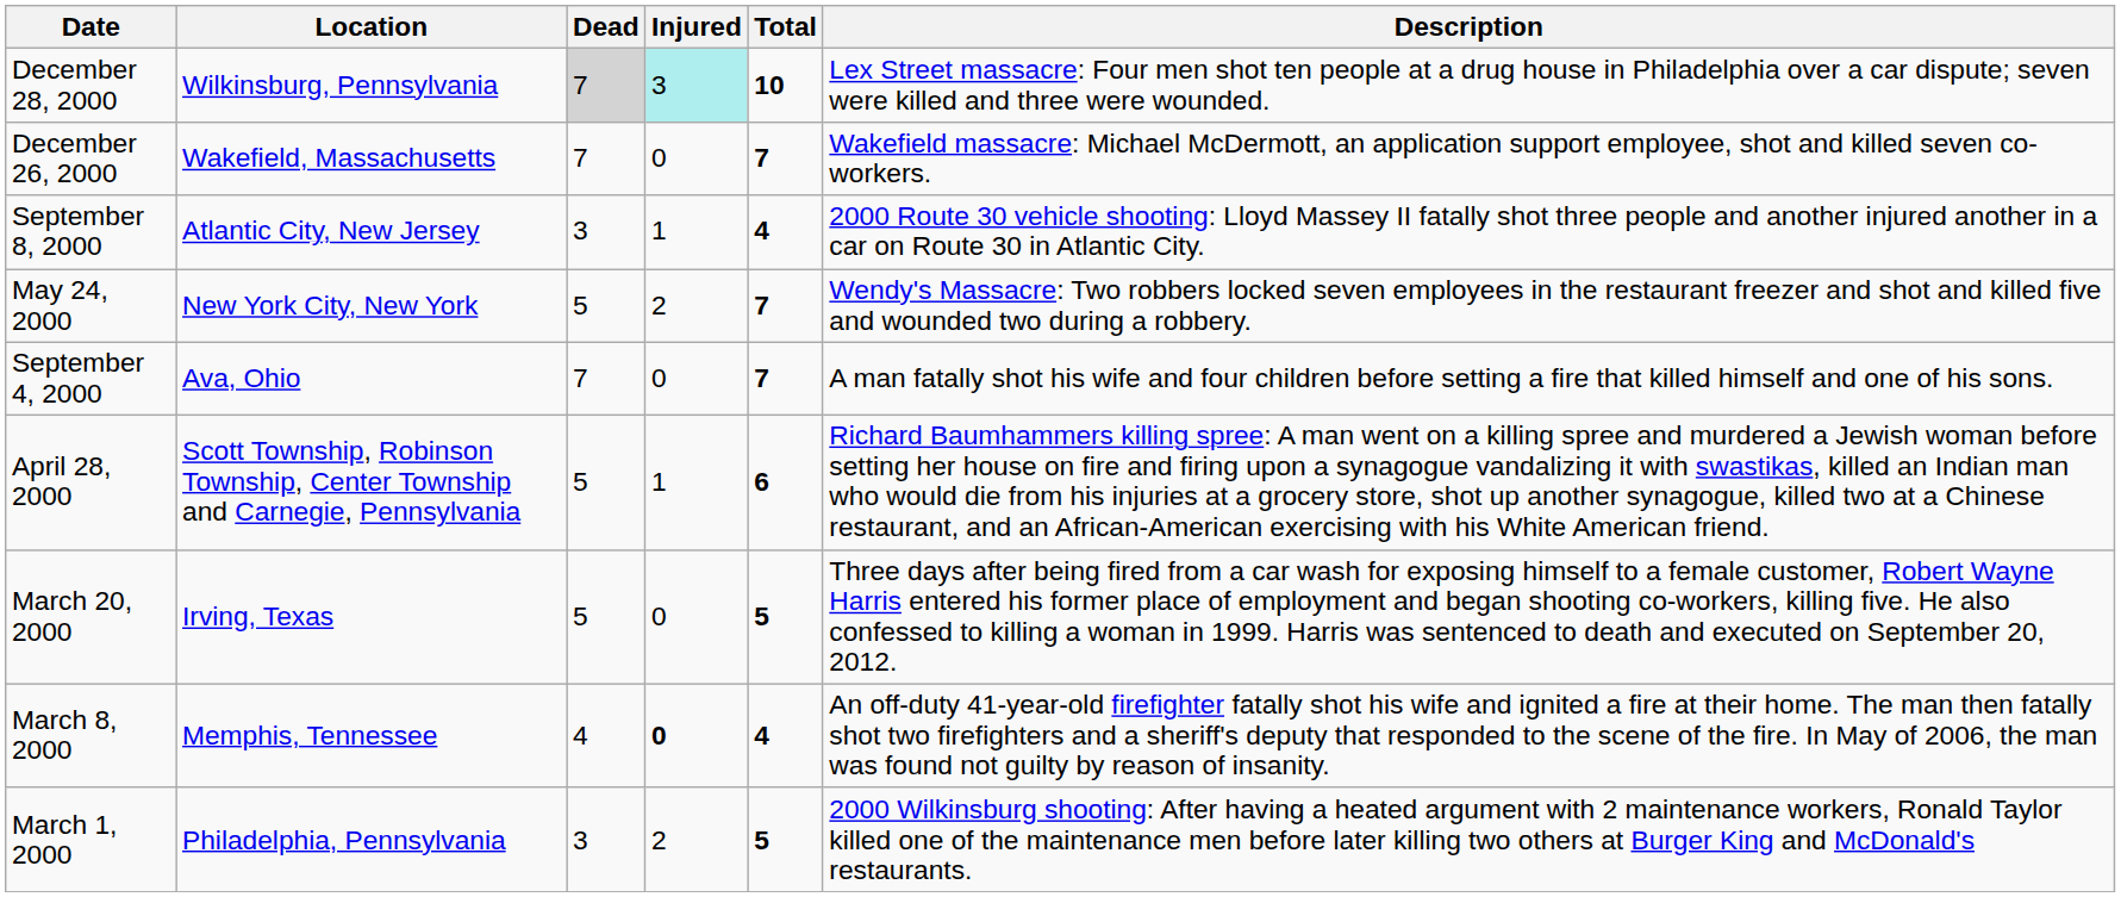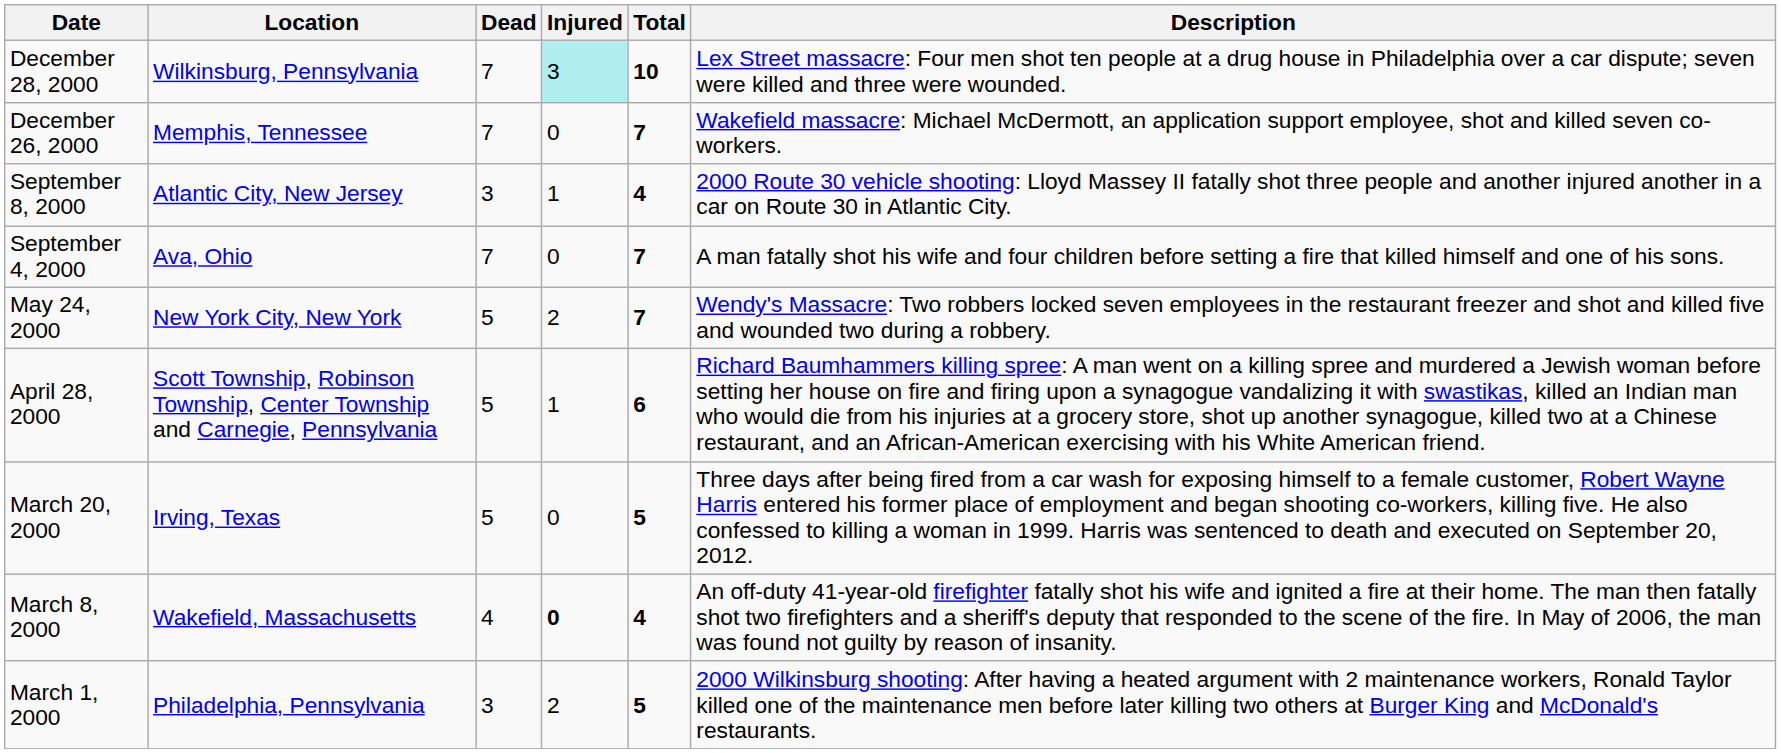 <table class="wikitable sortable">
 <tr>
 <th>Date</th>
 <th>Location</th>
 <th>Dead</th>
 <th>Injured</th>
 <th>Total</th>
 <th>Description</th>
 </tr>
 <tr>
 <td>December 28, 2000</td>
 <td><a href='#'>Wilkinsburg, Pennsylvania</a></td>
-<td style="background: lightgrey;">7</td>
+<td>7</td>
 <td style="background: paleturquoise;">3</td>
 <td><strong>10</strong></td>
 <td><a href='#'>Lex Street massacre</a>: Four men shot ten people at a drug house in Philadelphia over a car dispute; seven were killed and three were wounded.</td>
 </tr>
 <tr>
 <td>December 26, 2000</td>
-<td><a href='#'>Wakefield, Massachusetts</a></td>
+<td><a href='#'>Memphis, Tennessee</a></td>
 <td>7</td>
 <td>0</td>
 <td><strong>7</strong></td>
 <td><a href='#'>Wakefield massacre</a>: Michael McDermott, an application support employee, shot and killed seven co-workers.</td>
 </tr>
 <tr>
 <td>September 8, 2000</td>
 <td><a href='#'>Atlantic City, New Jersey</a></td>
 <td>3</td>
 <td>1</td>
 <td><strong>4</strong></td>
 <td><a href='#'>2000 Route 30 vehicle shooting</a>: Lloyd Massey II fatally shot three people and another injured another in a car on Route 30 in Atlantic City.</td>
 </tr>
 <tr>
+<td>September 4, 2000</td>
+<td><a href='#'>Ava, Ohio</a></td>
+<td>7</td>
+<td>0</td>
+<td><strong>7</strong></td>
+<td>A man fatally shot his wife and four children before setting a fire that killed himself and one of his sons.</td>
+</tr>
+<tr>
 <td>May 24, 2000</td>
 <td><a href='#'>New York City, New York</a></td>
 <td>5</td>
 <td>2</td>
 <td><strong>7</strong></td>
 <td><a href='#'>Wendy's Massacre</a>: Two robbers locked seven employees in the restaurant freezer and shot and killed five and wounded two during a robbery.</td>
-</tr>
-<tr>
-<td>September 4, 2000</td>
-<td><a href='#'>Ava, Ohio</a></td>
-<td>7</td>
-<td>0</td>
-<td><strong>7</strong></td>
-<td>A man fatally shot his wife and four children before setting a fire that killed himself and one of his sons.</td>
 </tr>
 <tr>
 <td>April 28, 2000</td>
 <td><a href='#'>Scott Township</a>, <a href='#'>Robinson Township</a>, <a href='#'>Center Township</a> and <a href='#'>Carnegie</a>, <a href='#'>Pennsylvania</a></td>
 <td>5</td>
 <td>1</td>
 <td><strong>6</strong></td>
 <td><a href='#'>Richard Baumhammers killing spree</a>: A man went on a killing spree and murdered a Jewish woman before setting her house on fire and firing upon a synagogue vandalizing it with <a href='#'>swastikas</a>, killed an Indian man who would die from his injuries at a grocery store, shot up another synagogue, killed two at a Chinese restaurant, and an African-American exercising with his White American friend.</td>
 </tr>
 <tr>
 <td>March 20, 2000</td>
 <td><a href='#'>Irving, Texas</a></td>
 <td>5</td>
 <td>0</td>
 <td><strong>5</strong></td>
 <td>Three days after being fired from a car wash for exposing himself to a female customer, <a href='#'>Robert Wayne Harris</a> entered his former place of employment and began shooting co-workers, killing five. He also confessed to killing a woman in 1999. Harris was sentenced to death and executed on September 20, 2012.</td>
 </tr>
 <tr>
 <td>March 8, 2000</td>
-<td><a href='#'>Memphis, Tennessee</a></td>
+<td><a href='#'>Wakefield, Massachusetts</a></td>
 <td>4</td>
 <td><strong>0</strong></td>
 <td><strong>4</strong></td>
 <td>An off-duty 41-year-old <a href='#'>firefighter</a> fatally shot his wife and ignited a fire at their home. The man then fatally shot two firefighters and a sheriff's deputy that responded to the scene of the fire. In May of 2006, the man was found not guilty by reason of insanity.</td>
 </tr>
 <tr>
 <td>March 1, 2000</td>
 <td><a href='#'>Philadelphia, Pennsylvania</a></td>
 <td>3</td>
 <td>2</td>
 <td><strong>5</strong></td>
 <td><a href='#'>2000 Wilkinsburg shooting</a>: After having a heated argument with 2 maintenance workers, Ronald Taylor killed one of the maintenance men before later killing two others at <a href='#'>Burger King</a> and <a href='#'>McDonald's</a> restaurants.</td>
 </tr>
 </table>
